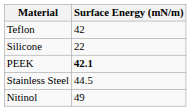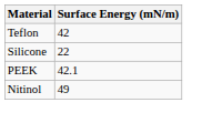 <table class="wikitable">
 <tr>
 <th>Material</th>
 <th>Surface Energy (mN/m)</th>
 </tr>
 <tr>
 <td>Teflon</td>
 <td>42 </td>
 </tr>
 <tr>
 <td>Silicone</td>
 <td>22 </td>
 </tr>
 <tr>
 <td>PEEK</td>
-<td><strong>42.1 </strong></td>
-</tr>
-<tr>
-<td>Stainless Steel</td>
-<td>44.5 </td>
+<td>42.1 </td>
 </tr>
 <tr>
 <td>Nitinol</td>
 <td>49 </td>
 </tr>
 </table>
